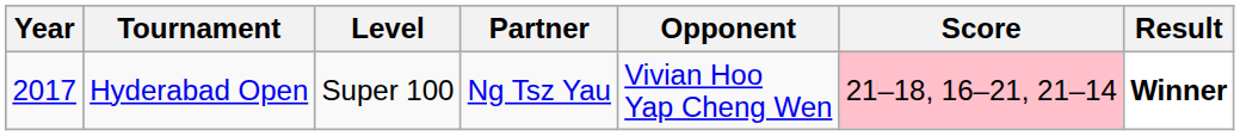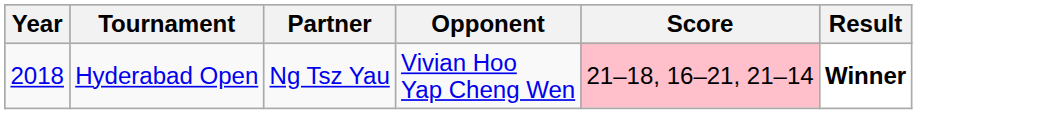 <table class="sortable wikitable" style="font-size: 90%;">
 <tr>
 <th>Year</th>
 <th>Tournament</th>
-<th>Level</th>
 <th>Partner</th>
 <th>Opponent</th>
 <th>Score</th>
 <th>Result</th>
 </tr>
 <tr>
-<td align="center"><a href='#'>2017</a></td>
+<td align="center"><a href='#'>2018</a></td>
 <td align="left"><a href='#'>Hyderabad Open</a></td>
-<td align="left">Super 100</td>
 <td align="left"> <a href='#'>Ng Tsz Yau</a></td>
 <td align="left"> <a href='#'>Vivian Hoo</a> <br>  <a href='#'>Yap Cheng Wen</a></td>
 <td align="left" style="background: pink;">21–18, 16–21, 21–14</td>
 <td style="text-align:left; background:white"> <strong>Winner</strong></td>
 </tr>
 </table>
